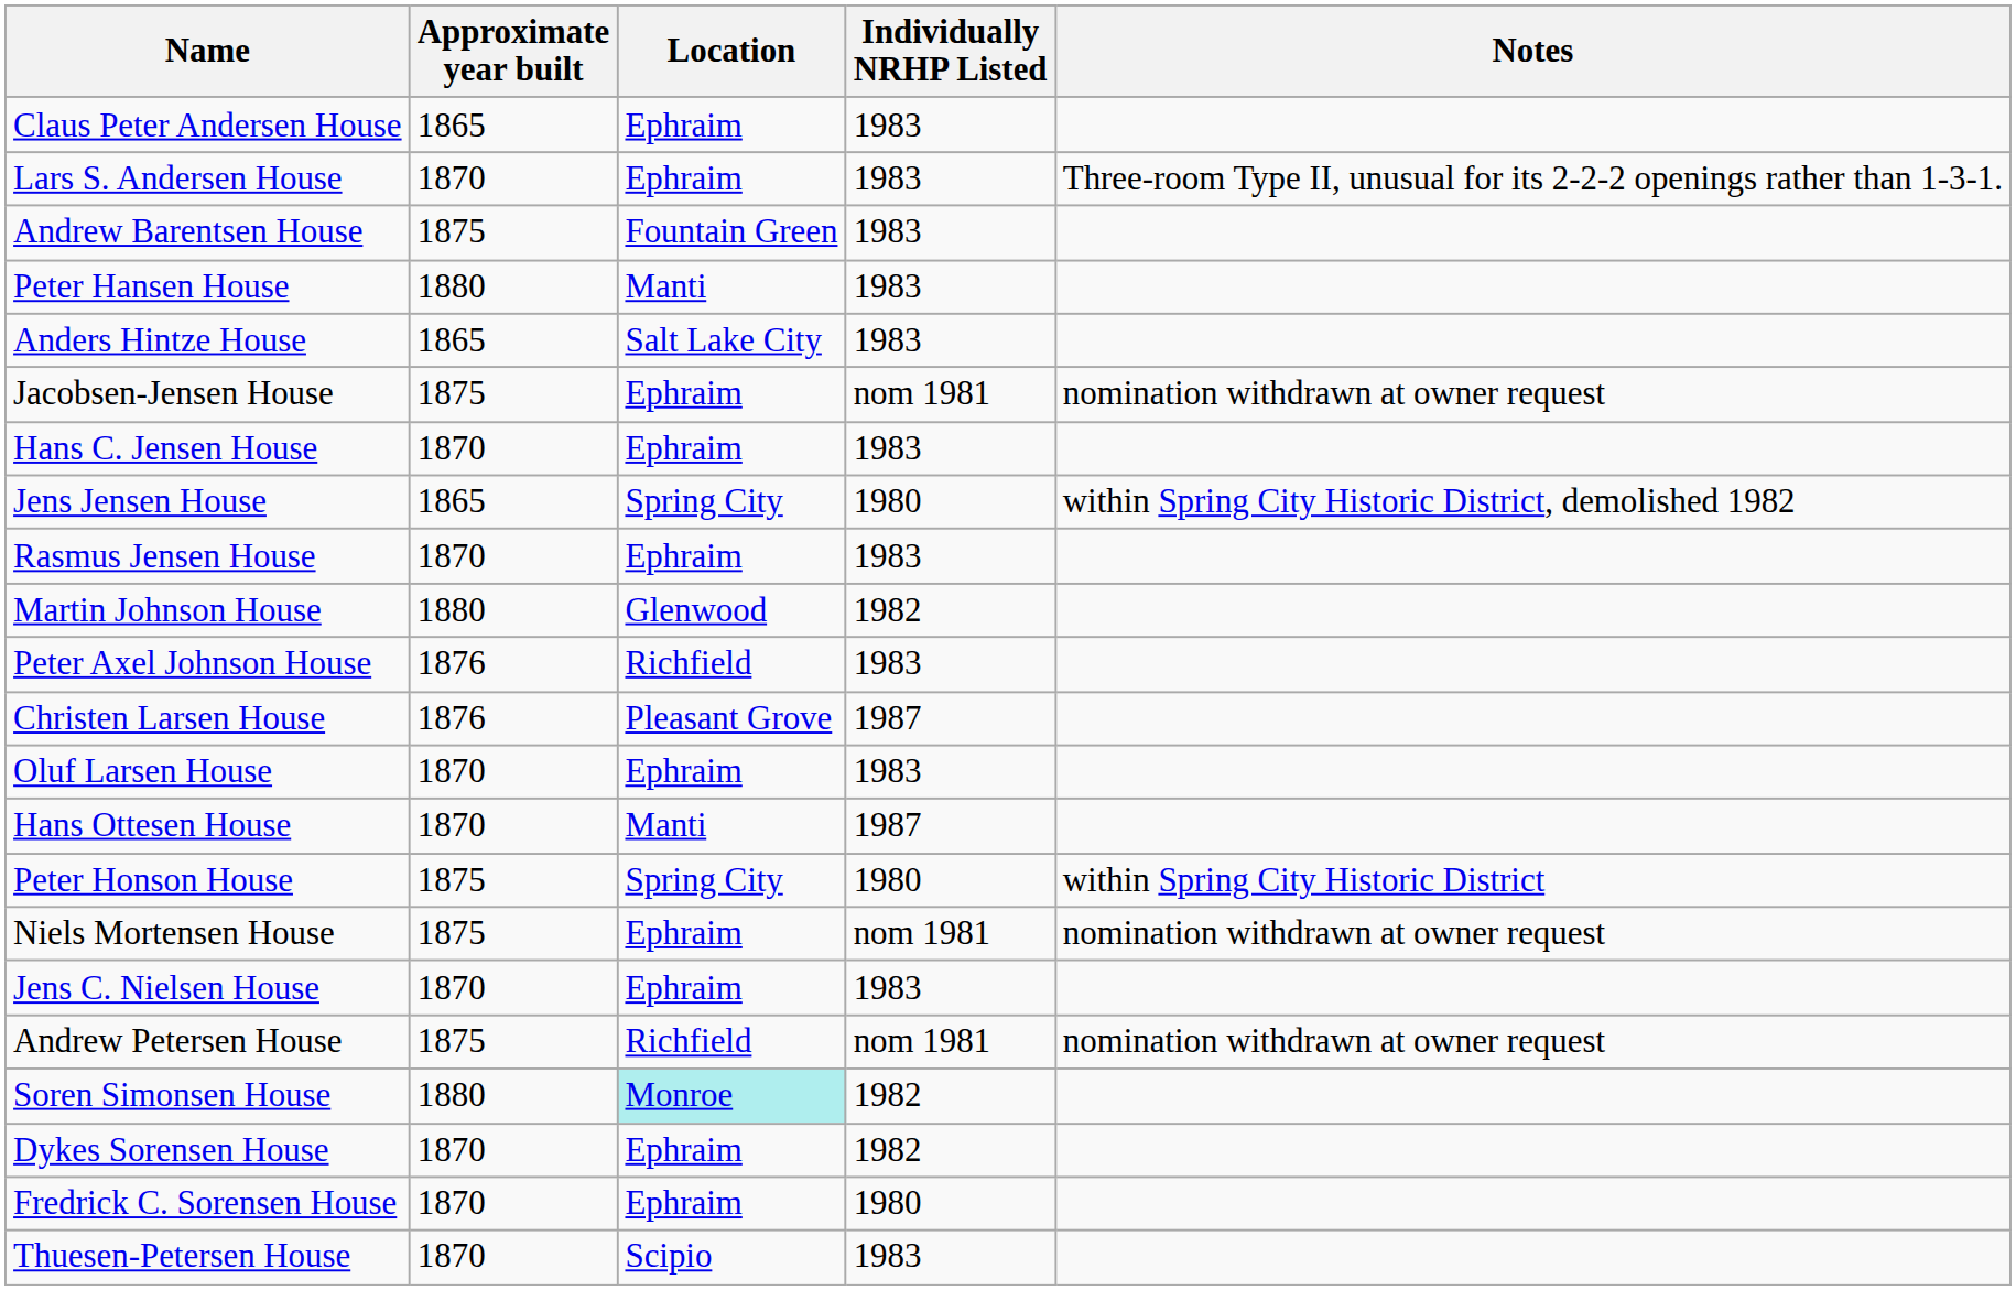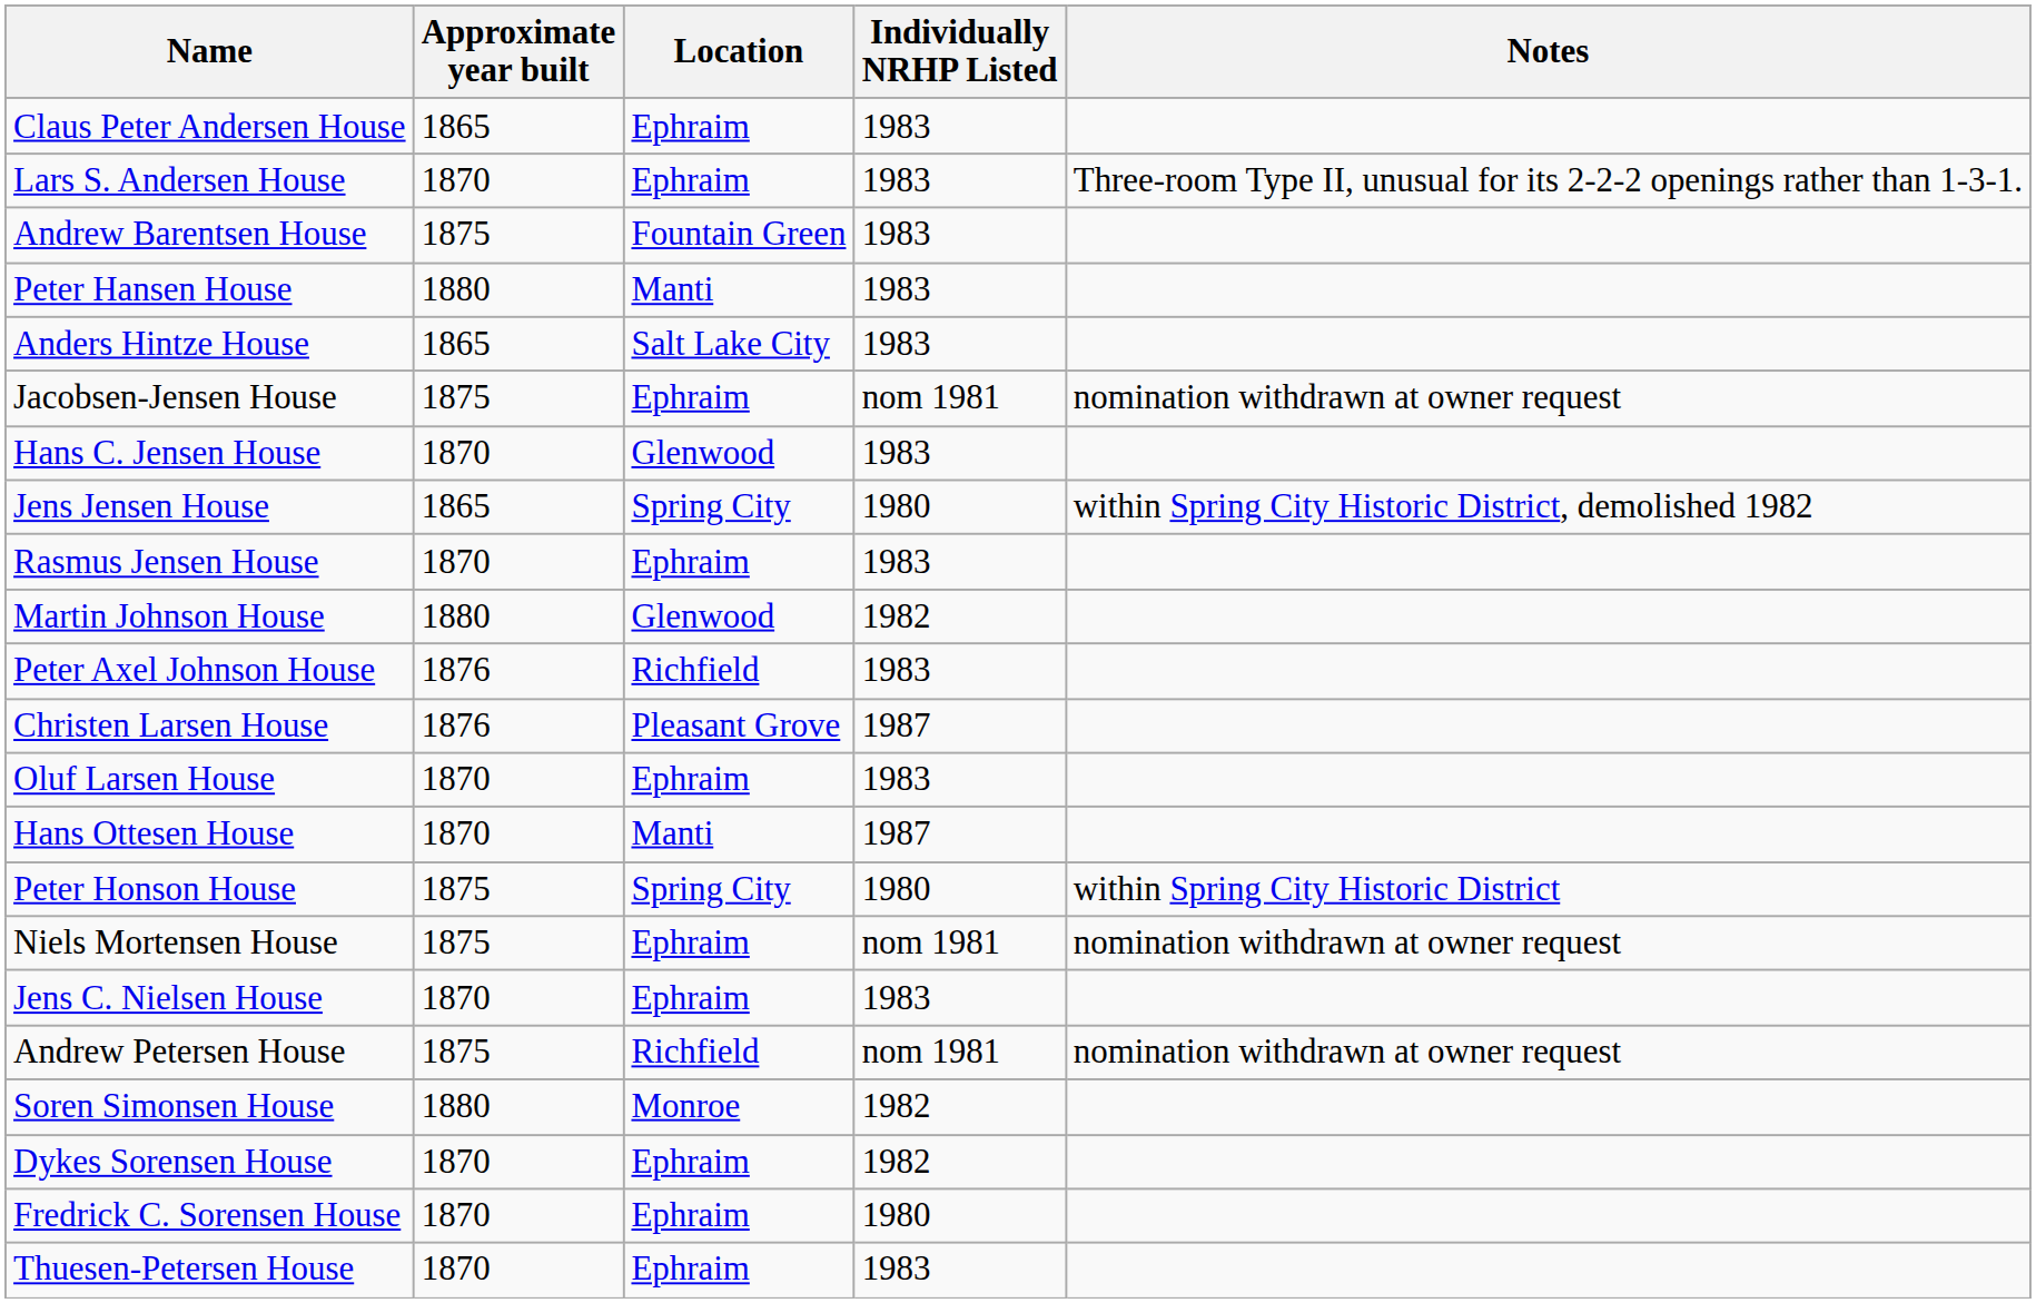 <table class="wikitable sortable">
 <tr>
 <th>Name</th>
 <th>Approximate<br>year built</th>
 <th>Location</th>
 <th>Individually<br>NRHP Listed</th>
 <th>Notes</th>
 </tr>
 <tr>
 <td><a href='#'>Claus Peter Andersen House</a></td>
 <td>1865</td>
 <td><a href='#'>Ephraim</a></td>
 <td>1983</td>
 <td></td>
 </tr>
 <tr>
 <td><a href='#'>Lars S. Andersen House</a></td>
 <td>1870</td>
 <td><a href='#'>Ephraim</a></td>
 <td>1983</td>
 <td>Three-room Type II, unusual for its 2-2-2 openings rather than 1-3-1.</td>
 </tr>
 <tr>
 <td><a href='#'>Andrew Barentsen House</a></td>
 <td>1875</td>
 <td><a href='#'>Fountain Green</a></td>
 <td>1983</td>
 <td></td>
 </tr>
 <tr>
 <td><a href='#'>Peter Hansen House</a></td>
 <td>1880</td>
 <td><a href='#'>Manti</a></td>
 <td>1983</td>
 <td></td>
 </tr>
 <tr>
 <td><a href='#'>Anders Hintze House</a></td>
 <td>1865</td>
 <td><a href='#'>Salt Lake City</a></td>
 <td>1983</td>
 <td></td>
 </tr>
 <tr>
 <td>Jacobsen-Jensen House</td>
 <td>1875</td>
 <td><a href='#'>Ephraim</a></td>
 <td>nom 1981</td>
 <td>nomination withdrawn at owner request</td>
 </tr>
 <tr>
 <td><a href='#'>Hans C. Jensen House</a></td>
 <td>1870</td>
-<td><a href='#'>Ephraim</a></td>
+<td><a href='#'>Glenwood</a></td>
 <td>1983</td>
 <td></td>
 </tr>
 <tr>
 <td><a href='#'>Jens Jensen House</a></td>
 <td>1865</td>
 <td><a href='#'>Spring City</a></td>
 <td>1980</td>
 <td>within <a href='#'>Spring City Historic District</a>, demolished 1982</td>
 </tr>
 <tr>
 <td><a href='#'>Rasmus Jensen House</a></td>
 <td>1870</td>
 <td><a href='#'>Ephraim</a></td>
 <td>1983</td>
 <td></td>
 </tr>
 <tr>
 <td><a href='#'>Martin Johnson House</a></td>
 <td>1880</td>
 <td><a href='#'>Glenwood</a></td>
 <td>1982</td>
 <td></td>
 </tr>
 <tr>
 <td><a href='#'>Peter Axel Johnson House</a></td>
 <td>1876</td>
 <td><a href='#'>Richfield</a></td>
 <td>1983</td>
 <td></td>
 </tr>
 <tr>
 <td><a href='#'>Christen Larsen House</a></td>
 <td>1876</td>
 <td><a href='#'>Pleasant Grove</a></td>
 <td>1987</td>
 <td></td>
 </tr>
 <tr>
 <td><a href='#'>Oluf Larsen House</a></td>
 <td>1870</td>
 <td><a href='#'>Ephraim</a></td>
 <td>1983</td>
 <td></td>
 </tr>
 <tr>
 <td><a href='#'>Hans Ottesen House</a></td>
 <td>1870</td>
 <td><a href='#'>Manti</a></td>
 <td>1987</td>
 <td></td>
 </tr>
 <tr>
 <td><a href='#'>Peter Honson House</a></td>
 <td>1875</td>
 <td><a href='#'>Spring City</a></td>
 <td>1980</td>
 <td>within <a href='#'>Spring City Historic District</a></td>
 </tr>
 <tr>
 <td>Niels Mortensen House</td>
 <td>1875</td>
 <td><a href='#'>Ephraim</a></td>
 <td>nom 1981</td>
 <td>nomination withdrawn at owner request</td>
 </tr>
 <tr>
 <td><a href='#'>Jens C. Nielsen House</a></td>
 <td>1870</td>
 <td><a href='#'>Ephraim</a></td>
 <td>1983</td>
 <td></td>
 </tr>
 <tr>
 <td>Andrew Petersen House</td>
 <td>1875</td>
 <td><a href='#'>Richfield</a></td>
 <td>nom 1981</td>
 <td>nomination withdrawn at owner request</td>
 </tr>
 <tr>
 <td><a href='#'>Soren Simonsen House</a></td>
 <td>1880</td>
-<td style="background: paleturquoise;"><a href='#'>Monroe</a></td>
+<td><a href='#'>Monroe</a></td>
 <td>1982</td>
 <td></td>
 </tr>
 <tr>
 <td><a href='#'>Dykes Sorensen House</a></td>
 <td>1870</td>
 <td><a href='#'>Ephraim</a></td>
 <td>1982</td>
 <td></td>
 </tr>
 <tr>
 <td><a href='#'>Fredrick C. Sorensen House</a></td>
 <td>1870</td>
 <td><a href='#'>Ephraim</a></td>
 <td>1980</td>
 <td></td>
 </tr>
 <tr>
 <td><a href='#'>Thuesen-Petersen House</a></td>
 <td>1870</td>
-<td><a href='#'>Scipio</a></td>
+<td><a href='#'>Ephraim</a></td>
 <td>1983</td>
 <td></td>
 </tr>
 </table>
